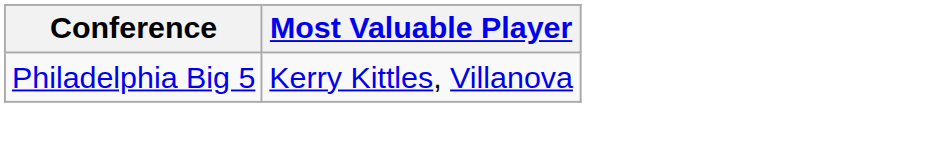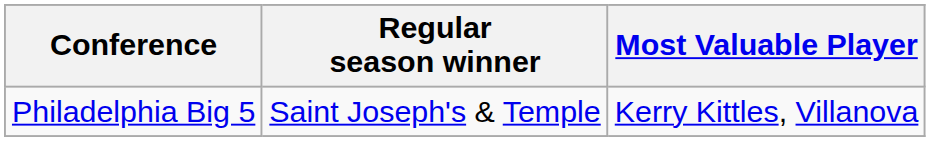 <table class="wikitable" style="text-align:center;">
 <tr>
 <th>Conference</th>
+<th>Regular <br> season winner</th>
 <th><a href='#'>Most Valuable Player</a></th>
 </tr>
 <tr>
 <td><a href='#'>Philadelphia Big 5</a></td>
+<td><a href='#'>Saint Joseph's</a> & <a href='#'>Temple</a></td>
 <td><a href='#'>Kerry Kittles</a>, <a href='#'>Villanova</a></td>
 </tr>
 </table>
